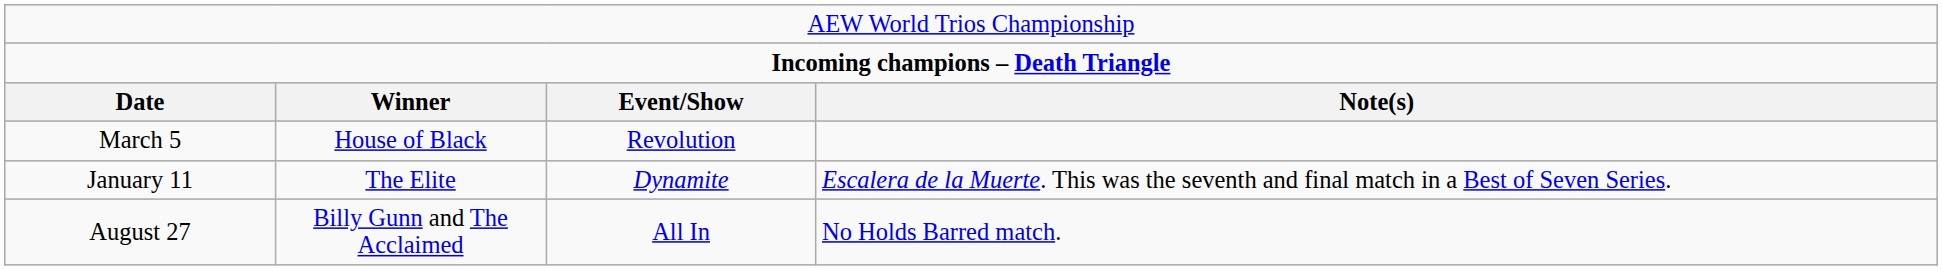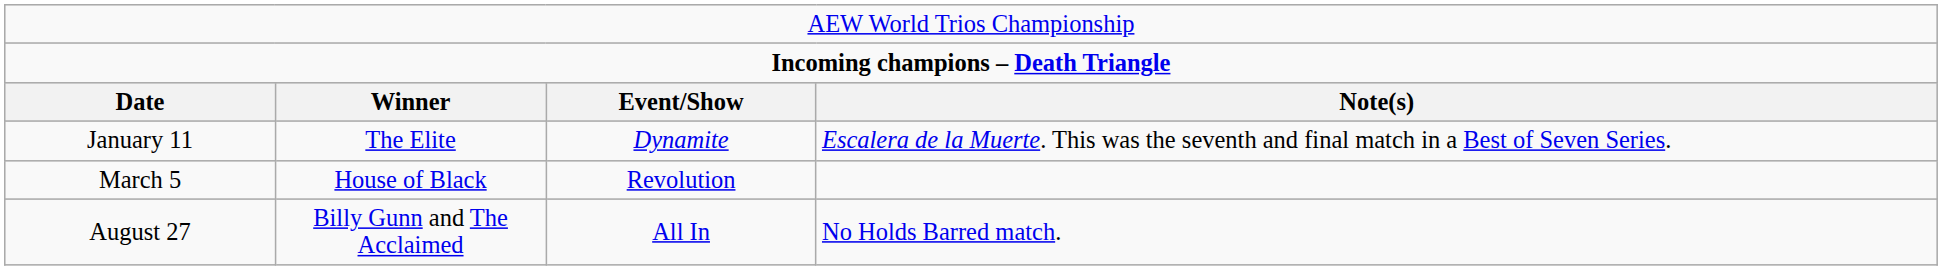 <table class="wikitable" style="text-align:center; width:100%;">
 <tr>
 <td colspan="4" style="text-align: center;"><a href='#'>AEW World Trios Championship</a></td>
 </tr>
 <tr>
 <td colspan="4" style="text-align: center;"><strong>Incoming champions – <a href='#'>Death Triangle</a> </strong></td>
 </tr>
 <tr>
 <th width=14%>Date</th>
 <th width=14%>Winner</th>
 <th width=14%>Event/Show</th>
 <th width=58%>Note(s)</th>
 </tr>
 <tr>
+<td>January 11</td>
+<td><a href='#'>The Elite</a><br></td>
+<td><em><a href='#'>Dynamite</a></em></td>
+<td align=left><em><a href='#'>Escalera de la Muerte</a></em>. This was the seventh and final match in a <a href='#'>Best of Seven Series</a>.</td>
+</tr>
+<tr>
 <td>March 5</td>
 <td><a href='#'>House of Black</a><br></td>
 <td><a href='#'>Revolution</a></td>
 <td></td>
-</tr>
-<tr>
-<td>January 11</td>
-<td><a href='#'>The Elite</a><br></td>
-<td><em><a href='#'>Dynamite</a></em></td>
-<td align=left><em><a href='#'>Escalera de la Muerte</a></em>. This was the seventh and final match in a <a href='#'>Best of Seven Series</a>.</td>
 </tr>
 <tr>
 <td>August 27</td>
 <td><a href='#'>Billy Gunn</a> and <a href='#'>The Acclaimed</a><br></td>
 <td><a href='#'>All In</a></td>
 <td align=left><a href='#'>No Holds Barred match</a>.</td>
 </tr>
 </table>
